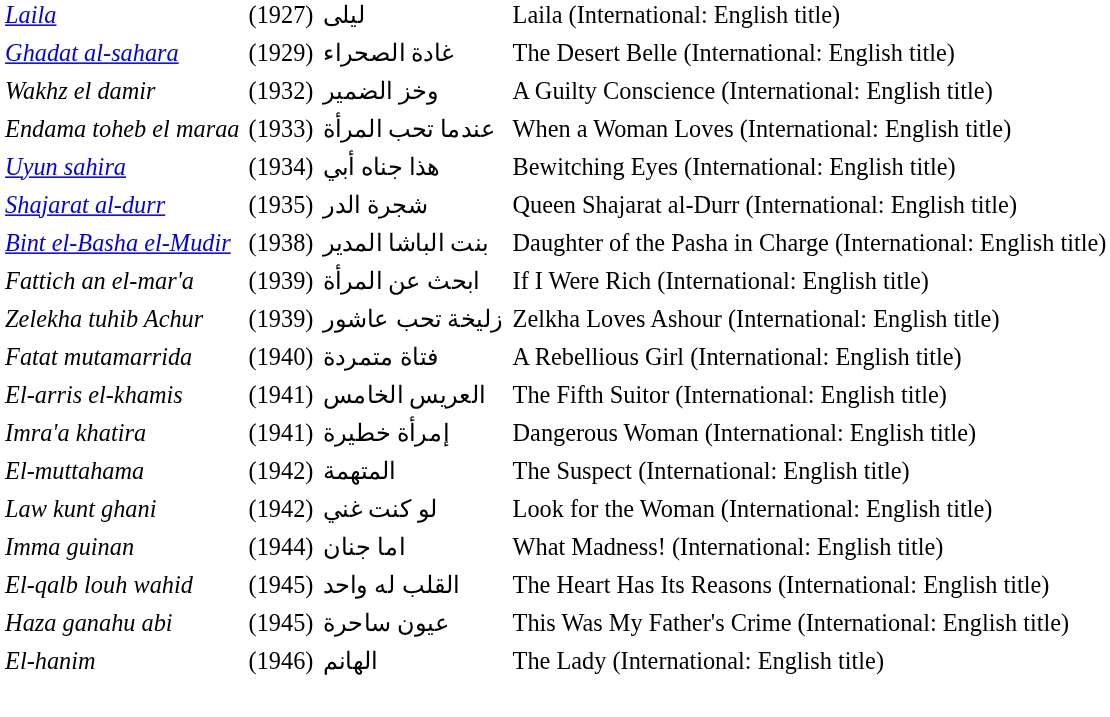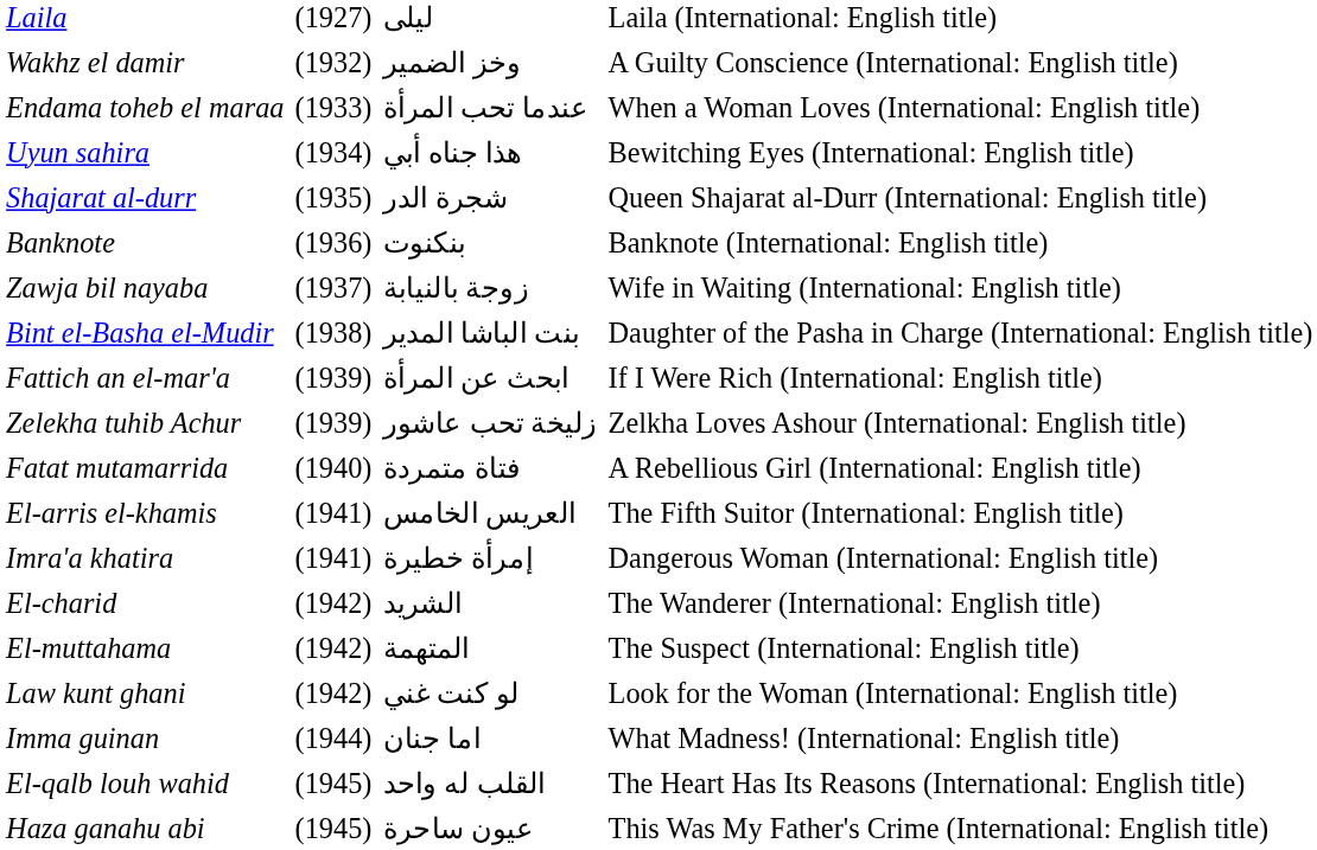 <table cellpadding=2>
 <tr>
 <td><em><a href='#'>Laila</a></em></td>
 <td>(1927)</td>
 <td>ليلى</td>
 <td>Laila (International: English title)</td>
-</tr>
-<tr>
-<td><em><a href='#'>Ghadat al-sahara</a></em></td>
-<td>(1929)</td>
-<td>غادة الصحراء</td>
-<td>The Desert Belle (International: English title)</td>
 </tr>
 <tr>
 <td><em>Wakhz el damir</em></td>
 <td>(1932)</td>
 <td>وخز الضمير</td>
 <td>A Guilty Conscience (International: English title)</td>
 </tr>
 <tr>
 <td><em>Endama toheb el maraa</em></td>
 <td>(1933)</td>
 <td>عندما تحب المرأة</td>
 <td>When a Woman Loves (International: English title)</td>
 </tr>
 <tr>
 <td><em><a href='#'>Uyun sahira</a></em></td>
 <td>(1934)</td>
 <td>هذا جناه أبي</td>
 <td>Bewitching Eyes (International: English title)</td>
 </tr>
 <tr>
 <td><em><a href='#'>Shajarat al-durr</a></em></td>
 <td>(1935)</td>
 <td>شجرة الدر</td>
 <td>Queen Shajarat al-Durr (International: English title)</td>
+</tr>
+<tr>
+<td><em>Banknote</em></td>
+<td>(1936)</td>
+<td>بنكنوت</td>
+<td>Banknote (International: English title)</td>
+</tr>
+<tr>
+<td><em>Zawja bil nayaba</em></td>
+<td>(1937)</td>
+<td>زوجة بالنيابة</td>
+<td>Wife in Waiting (International: English title)</td>
 </tr>
 <tr>
 <td><em><a href='#'>Bint el-Basha el-Mudir</a></em></td>
 <td>(1938)</td>
 <td>بنت الباشا المدير</td>
 <td>Daughter of the Pasha in Charge (International: English title)</td>
 </tr>
 <tr>
 <td><em>Fattich an el-mar'a</em></td>
 <td>(1939)</td>
 <td>ابحث عن المرأة</td>
 <td>If I Were Rich (International: English title)</td>
 </tr>
 <tr>
 <td><em>Zelekha tuhib Achur</em></td>
 <td>(1939)</td>
 <td>زليخة تحب عاشور</td>
 <td>Zelkha Loves Ashour (International: English title)</td>
 </tr>
 <tr>
 <td><em>Fatat mutamarrida</em></td>
 <td>(1940)</td>
 <td>فتاة متمردة</td>
 <td>A Rebellious Girl (International: English title)</td>
 </tr>
 <tr>
 <td><em>El-arris el-khamis</em></td>
 <td>(1941)</td>
 <td>العريس الخامس</td>
 <td>The Fifth Suitor (International: English title)</td>
 </tr>
 <tr>
 <td><em>Imra'a khatira</em></td>
 <td>(1941)</td>
 <td>إمرأة خطيرة</td>
 <td>Dangerous Woman (International: English title)</td>
 </tr>
 <tr>
+<td><em>El-charid</em></td>
+<td>(1942)</td>
+<td>الشريد</td>
+<td>The Wanderer (International: English title)</td>
+</tr>
+<tr>
 <td><em>El-muttahama</em></td>
 <td>(1942)</td>
 <td>المتهمة</td>
 <td>The Suspect (International: English title)</td>
 </tr>
 <tr>
 <td><em>Law kunt ghani</em></td>
 <td>(1942)</td>
 <td>لو كنت غني</td>
 <td>Look for the Woman (International: English title)</td>
 </tr>
 <tr>
 <td><em>Imma guinan</em></td>
 <td>(1944)</td>
 <td>اما جنان</td>
 <td>What Madness! (International: English title)</td>
 </tr>
 <tr>
 <td><em>El-qalb louh wahid</em></td>
 <td>(1945)</td>
 <td>القلب له واحد</td>
 <td>The Heart Has Its Reasons (International: English title)</td>
 </tr>
 <tr>
 <td><em>Haza ganahu abi</em></td>
 <td>(1945)</td>
 <td>عيون ساحرة</td>
 <td>This Was My Father's Crime (International: English title)</td>
 </tr>
 <tr>
-<td><em>El-hanim</em></td>
-<td>(1946)</td>
-<td>الهانم</td>
-<td>The Lady (International: English title)</td>
-</tr>
-<tr>
 </tr>
 </table>
